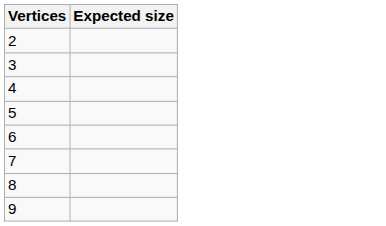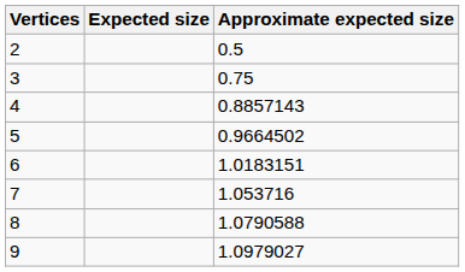 <table class="wikitable">
 <tr>
 <th>Vertices</th>
 <th>Expected size</th>
+<th>Approximate expected size</th>
 </tr>
 <tr>
 <td>2</td>
 <td></td>
+<td>0.5</td>
 </tr>
 <tr>
 <td>3</td>
 <td></td>
+<td>0.75</td>
 </tr>
 <tr>
 <td>4</td>
 <td></td>
+<td>0.8857143</td>
 </tr>
 <tr>
 <td>5</td>
 <td></td>
+<td>0.9664502</td>
 </tr>
 <tr>
 <td>6</td>
 <td></td>
+<td>1.0183151</td>
 </tr>
 <tr>
 <td>7</td>
 <td></td>
+<td>1.053716</td>
 </tr>
 <tr>
 <td>8</td>
 <td></td>
+<td>1.0790588</td>
 </tr>
 <tr>
 <td>9</td>
 <td></td>
+<td>1.0979027</td>
 </tr>
 </table>
